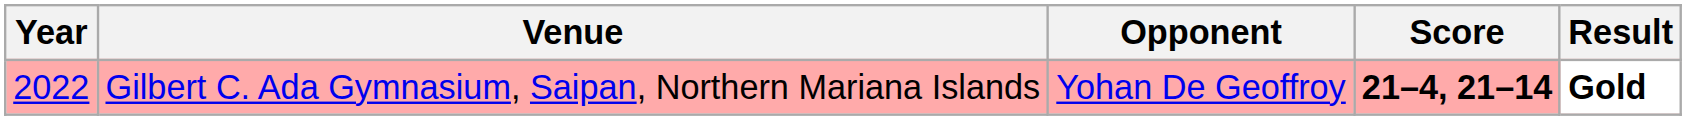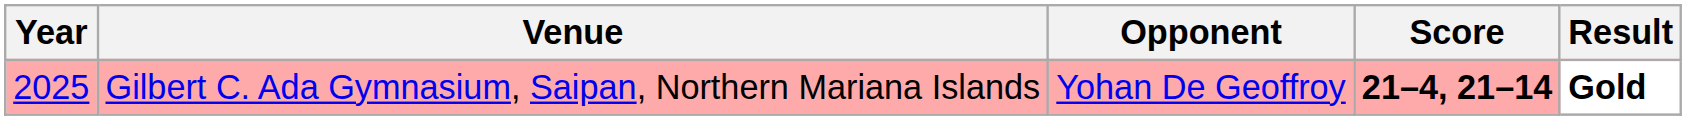 <table class="sortable wikitable" style="font-size: 90%;">
 <tr>
 <th>Year</th>
 <th>Venue</th>
 <th>Opponent</th>
 <th>Score</th>
 <th>Result</th>
 </tr>
 <tr style="background:#FFAAAA">
-<td align="center"><a href='#'>2022</a></td>
+<td align="center"><a href='#'>2025</a></td>
 <td align="left"><a href='#'>Gilbert C. Ada Gymnasium</a>, <a href='#'>Saipan</a>, Northern Mariana Islands</td>
 <td align="left"> <a href='#'>Yohan De Geoffroy</a></td>
 <td align="left"><strong>21–4, 21–14</strong></td>
 <td style="text-align:left; background:white"> <strong>Gold</strong></td>
 </tr>
 </table>
